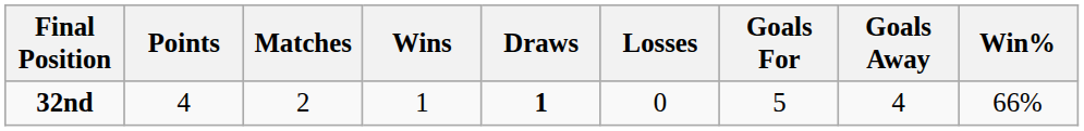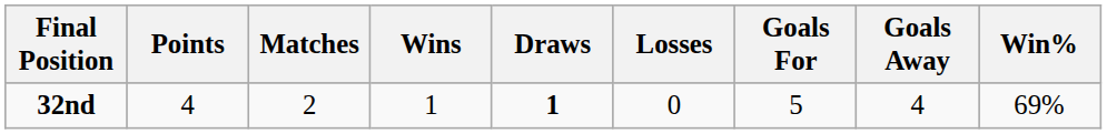 <table class="wikitable" style="font-size: 95%; text-align: center;">
 <tr>
 <th width=60>Final Position</th>
 <th width=60>Points</th>
 <th width=60>Matches</th>
 <th width=60>Wins</th>
 <th width=60>Draws</th>
 <th width=60>Losses</th>
 <th width=60>Goals For</th>
 <th width=60>Goals Away</th>
 <th width=60>Win%</th>
 </tr>
 <tr>
 <td><strong>32nd</strong></td>
 <td>4</td>
 <td>2</td>
 <td>1</td>
 <td><strong>1</strong></td>
 <td>0</td>
 <td>5</td>
 <td>4</td>
-<td>66%</td>
+<td>69%</td>
 </tr>
 </table>
